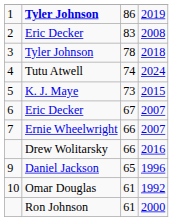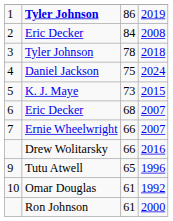 <table class="wikitable">
 <tr>
 </tr>
 <tr>
 <td>1</td>
 <td><strong><a href='#'>Tyler Johnson</a></strong></td>
 <td>86</td>
 <td><a href='#'>2019</a></td>
 </tr>
 <tr>
 <td>2</td>
 <td><a href='#'>Eric Decker</a></td>
-<td>83</td>
+<td>84</td>
 <td><a href='#'>2008</a></td>
 </tr>
 <tr>
 <td>3</td>
 <td><a href='#'>Tyler Johnson</a></td>
 <td>78</td>
 <td><a href='#'>2018</a></td>
 </tr>
 <tr>
 <td>4</td>
-<td>Tutu Atwell</td>
-<td>74</td>
+<td><a href='#'>Daniel Jackson</a></td>
+<td>75</td>
 <td><a href='#'>2024</a></td>
 </tr>
 <tr>
 <td>5</td>
 <td><a href='#'>K. J. Maye</a></td>
 <td>73</td>
 <td><a href='#'>2015</a></td>
 </tr>
 <tr>
 <td>6</td>
 <td><a href='#'>Eric Decker</a></td>
-<td>67</td>
+<td>68</td>
 <td><a href='#'>2007</a></td>
 </tr>
 <tr>
 <td>7</td>
 <td><a href='#'>Ernie Wheelwright</a></td>
 <td>66</td>
 <td><a href='#'>2007</a></td>
 </tr>
 <tr>
 <td></td>
 <td>Drew Wolitarsky</td>
 <td>66</td>
 <td><a href='#'>2016</a></td>
 </tr>
 <tr>
 <td>9</td>
-<td><a href='#'>Daniel Jackson</a></td>
+<td>Tutu Atwell</td>
 <td>65</td>
 <td><a href='#'>1996</a></td>
 </tr>
 <tr>
 <td>10</td>
 <td>Omar Douglas</td>
 <td>61</td>
 <td><a href='#'>1992</a></td>
 </tr>
 <tr>
 <td></td>
 <td>Ron Johnson</td>
 <td>61</td>
 <td><a href='#'>2000</a></td>
 </tr>
 </table>
